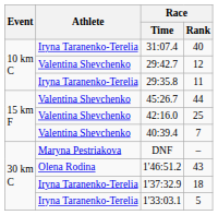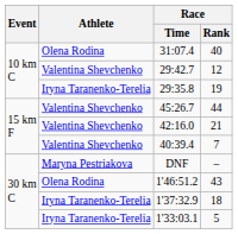 <table class="wikitable" border="1" style="font-size:90%">
 <tr>
 <th rowspan=2>Event</th>
 <th rowspan=2>Athlete</th>
 <th colspan=2>Race</th>
 </tr>
 <tr>
 <th>Time</th>
 <th>Rank</th>
 </tr>
 <tr>
 <td rowspan=3>10 km <br> C</td>
-<td><a href='#'>Iryna Taranenko-Terelia</a></td>
+<td><a href='#'>Olena Rodina</a></td>
 <td align=center>31:07.4</td>
 <td align=center>40</td>
 </tr>
 <tr>
 <td><a href='#'>Valentina Shevchenko</a></td>
 <td align=center>29:42.7</td>
 <td align=center>12</td>
 </tr>
 <tr>
 <td><a href='#'>Iryna Taranenko-Terelia</a></td>
 <td align=center>29:35.8</td>
-<td align=center>11</td>
+<td align=center>19</td>
 </tr>
 <tr>
 <td rowspan=3>15 km <br> F</td>
 <td><a href='#'>Valentina Shevchenko</a></td>
 <td align=center>45:26.7</td>
 <td align=center>44</td>
 </tr>
 <tr>
 <td><a href='#'>Valentina Shevchenko</a></td>
 <td align=center>42:16.0</td>
-<td align=center>25</td>
+<td align=center>21</td>
 </tr>
 <tr>
 <td><a href='#'>Valentina Shevchenko</a></td>
 <td align=center>40:39.4</td>
 <td align=center>7</td>
 </tr>
 <tr>
 <td rowspan=4>30 km <br> C</td>
 <td><a href='#'>Maryna Pestriakova</a></td>
 <td align=center>DNF</td>
 <td align=center>–</td>
 </tr>
 <tr>
 <td><a href='#'>Olena Rodina</a></td>
 <td align=center>1'46:51.2</td>
 <td align=center>43</td>
 </tr>
 <tr>
 <td><a href='#'>Iryna Taranenko-Terelia</a></td>
 <td align=center>1'37:32.9</td>
 <td align=center>18</td>
 </tr>
 <tr>
 <td><a href='#'>Iryna Taranenko-Terelia</a></td>
 <td align=center>1'33:03.1</td>
 <td align=center>5</td>
 </tr>
 </table>
